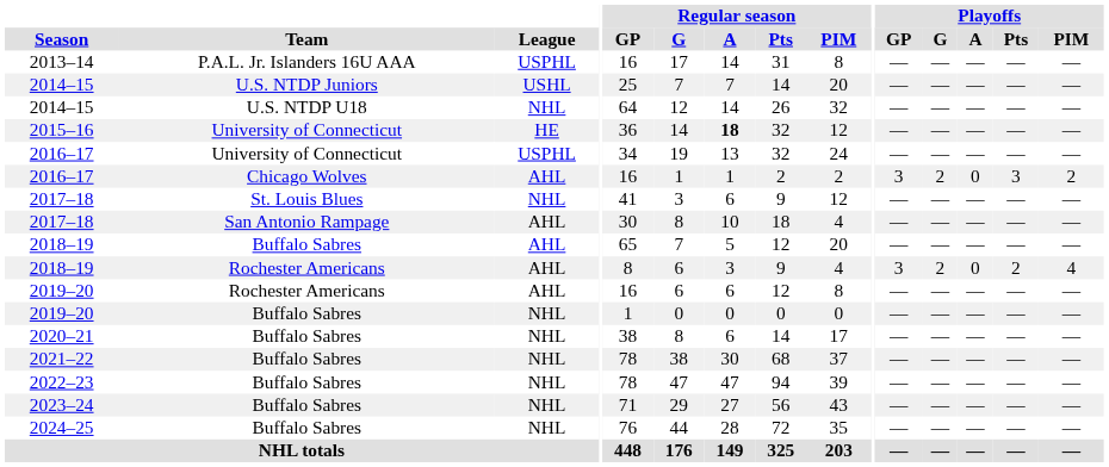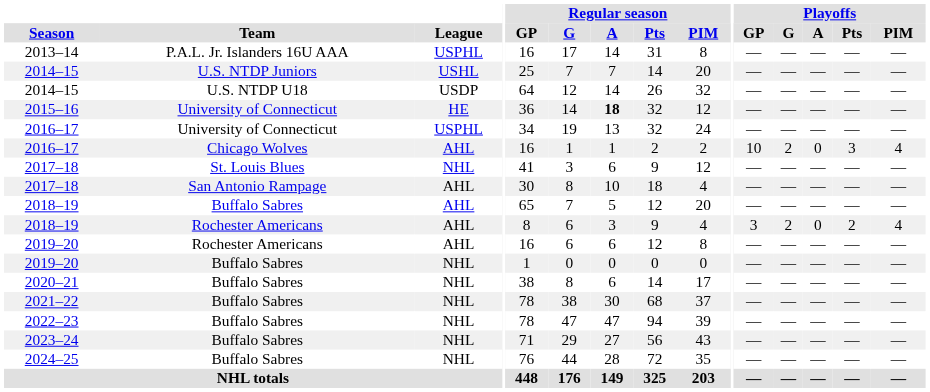 <table border="0" cellpadding="1" cellspacing="0" style="text-align:center; width:60em;">
 <tr bgcolor="#e0e0e0">
 <th colspan="3" bgcolor="#ffffff"></th>
 <th rowspan="99" bgcolor="#ffffff"></th>
 <th colspan="5"><a href='#'>Regular season</a></th>
 <th rowspan="99" bgcolor="#ffffff"></th>
 <th colspan="5"><a href='#'>Playoffs</a></th>
 </tr>
 <tr bgcolor="#e0e0e0">
 <th><a href='#'>Season</a></th>
 <th>Team</th>
 <th>League</th>
 <th>GP</th>
 <th><a href='#'>G</a></th>
 <th><a href='#'>A</a></th>
 <th><a href='#'>Pts</a></th>
 <th><a href='#'>PIM</a></th>
 <th>GP</th>
 <th>G</th>
 <th>A</th>
 <th>Pts</th>
 <th>PIM</th>
 </tr>
 <tr>
 <td>2013–14</td>
 <td>P.A.L. Jr. Islanders 16U AAA</td>
 <td><a href='#'>USPHL</a></td>
 <td>16</td>
 <td>17</td>
 <td>14</td>
 <td>31</td>
 <td>8</td>
 <td>—</td>
 <td>—</td>
 <td>—</td>
 <td>—</td>
 <td>—</td>
 </tr>
 <tr bgcolor="#f0f0f0">
 <td><a href='#'>2014–15</a></td>
 <td><a href='#'>U.S. NTDP Juniors</a></td>
 <td><a href='#'>USHL</a></td>
 <td>25</td>
 <td>7</td>
 <td>7</td>
 <td>14</td>
 <td>20</td>
 <td>—</td>
 <td>—</td>
 <td>—</td>
 <td>—</td>
 <td>—</td>
 </tr>
 <tr>
 <td>2014–15</td>
 <td>U.S. NTDP U18</td>
-<td><a href='#'>NHL</a></td>
+<td>USDP</td>
 <td>64</td>
 <td>12</td>
 <td>14</td>
 <td>26</td>
 <td>32</td>
 <td>—</td>
 <td>—</td>
 <td>—</td>
 <td>—</td>
 <td>—</td>
 </tr>
 <tr bgcolor="#f0f0f0">
 <td><a href='#'>2015–16</a></td>
 <td><a href='#'>University of Connecticut</a></td>
 <td><a href='#'>HE</a></td>
 <td>36</td>
 <td>14</td>
 <td><strong>18</strong></td>
 <td>32</td>
 <td>12</td>
 <td>—</td>
 <td>—</td>
 <td>—</td>
 <td>—</td>
 <td>—</td>
 </tr>
 <tr>
 <td><a href='#'>2016–17</a></td>
 <td>University of Connecticut</td>
 <td><a href='#'>USPHL</a></td>
 <td>34</td>
 <td>19</td>
 <td>13</td>
 <td>32</td>
 <td>24</td>
 <td>—</td>
 <td>—</td>
 <td>—</td>
 <td>—</td>
 <td>—</td>
 </tr>
 <tr bgcolor="#f0f0f0">
 <td><a href='#'>2016–17</a></td>
 <td><a href='#'>Chicago Wolves</a></td>
 <td><a href='#'>AHL</a></td>
 <td>16</td>
 <td>1</td>
 <td>1</td>
 <td>2</td>
 <td>2</td>
-<td>3</td>
+<td>10</td>
 <td>2</td>
 <td>0</td>
 <td>3</td>
-<td>2</td>
+<td>4</td>
 </tr>
 <tr>
 <td><a href='#'>2017–18</a></td>
 <td><a href='#'>St. Louis Blues</a></td>
 <td><a href='#'>NHL</a></td>
 <td>41</td>
 <td>3</td>
 <td>6</td>
 <td>9</td>
 <td>12</td>
 <td>—</td>
 <td>—</td>
 <td>—</td>
 <td>—</td>
 <td>—</td>
 </tr>
 <tr bgcolor="#f0f0f0">
 <td><a href='#'>2017–18</a></td>
 <td><a href='#'>San Antonio Rampage</a></td>
 <td>AHL</td>
 <td>30</td>
 <td>8</td>
 <td>10</td>
 <td>18</td>
 <td>4</td>
 <td>—</td>
 <td>—</td>
 <td>—</td>
 <td>—</td>
 <td>—</td>
 </tr>
 <tr>
 <td><a href='#'>2018–19</a></td>
 <td><a href='#'>Buffalo Sabres</a></td>
 <td><a href='#'>AHL</a></td>
 <td>65</td>
 <td>7</td>
 <td>5</td>
 <td>12</td>
 <td>20</td>
 <td>—</td>
 <td>—</td>
 <td>—</td>
 <td>—</td>
 <td>—</td>
 </tr>
 <tr bgcolor="#f0f0f0">
 <td><a href='#'>2018–19</a></td>
 <td><a href='#'>Rochester Americans</a></td>
 <td>AHL</td>
 <td>8</td>
 <td>6</td>
 <td>3</td>
 <td>9</td>
 <td>4</td>
 <td>3</td>
 <td>2</td>
 <td>0</td>
 <td>2</td>
 <td>4</td>
 </tr>
 <tr>
 <td><a href='#'>2019–20</a></td>
 <td>Rochester Americans</td>
 <td>AHL</td>
 <td>16</td>
 <td>6</td>
 <td>6</td>
 <td>12</td>
 <td>8</td>
 <td>—</td>
 <td>—</td>
 <td>—</td>
 <td>—</td>
 <td>—</td>
 </tr>
 <tr bgcolor="#f0f0f0">
 <td><a href='#'>2019–20</a></td>
 <td>Buffalo Sabres</td>
 <td>NHL</td>
 <td>1</td>
 <td>0</td>
 <td>0</td>
 <td>0</td>
 <td>0</td>
 <td>—</td>
 <td>—</td>
 <td>—</td>
 <td>—</td>
 <td>—</td>
 </tr>
 <tr>
 <td><a href='#'>2020–21</a></td>
 <td>Buffalo Sabres</td>
 <td>NHL</td>
 <td>38</td>
 <td>8</td>
 <td>6</td>
 <td>14</td>
 <td>17</td>
 <td>—</td>
 <td>—</td>
 <td>—</td>
 <td>—</td>
 <td>—</td>
 </tr>
 <tr bgcolor="#f0f0f0">
 <td><a href='#'>2021–22</a></td>
 <td>Buffalo Sabres</td>
 <td>NHL</td>
 <td>78</td>
 <td>38</td>
 <td>30</td>
 <td>68</td>
 <td>37</td>
 <td>—</td>
 <td>—</td>
 <td>—</td>
 <td>—</td>
 <td>—</td>
 </tr>
 <tr>
 <td><a href='#'>2022–23</a></td>
 <td>Buffalo Sabres</td>
 <td>NHL</td>
 <td>78</td>
 <td>47</td>
 <td>47</td>
 <td>94</td>
 <td>39</td>
 <td>—</td>
 <td>—</td>
 <td>—</td>
 <td>—</td>
 <td>—</td>
 </tr>
 <tr bgcolor="#f0f0f0">
 <td><a href='#'>2023–24</a></td>
 <td>Buffalo Sabres</td>
 <td>NHL</td>
 <td>71</td>
 <td>29</td>
 <td>27</td>
 <td>56</td>
 <td>43</td>
 <td>—</td>
 <td>—</td>
 <td>—</td>
 <td>—</td>
 <td>—</td>
 </tr>
 <tr>
 <td><a href='#'>2024–25</a></td>
 <td>Buffalo Sabres</td>
 <td>NHL</td>
 <td>76</td>
 <td>44</td>
 <td>28</td>
 <td>72</td>
 <td>35</td>
 <td>—</td>
 <td>—</td>
 <td>—</td>
 <td>—</td>
 <td>—</td>
 </tr>
 <tr bgcolor="#e0e0e0">
 <th colspan="3">NHL totals</th>
 <th>448</th>
 <th>176</th>
 <th>149</th>
 <th>325</th>
 <th>203</th>
 <th>—</th>
 <th>—</th>
 <th>—</th>
 <th>—</th>
 <th>—</th>
 </tr>
 </table>
